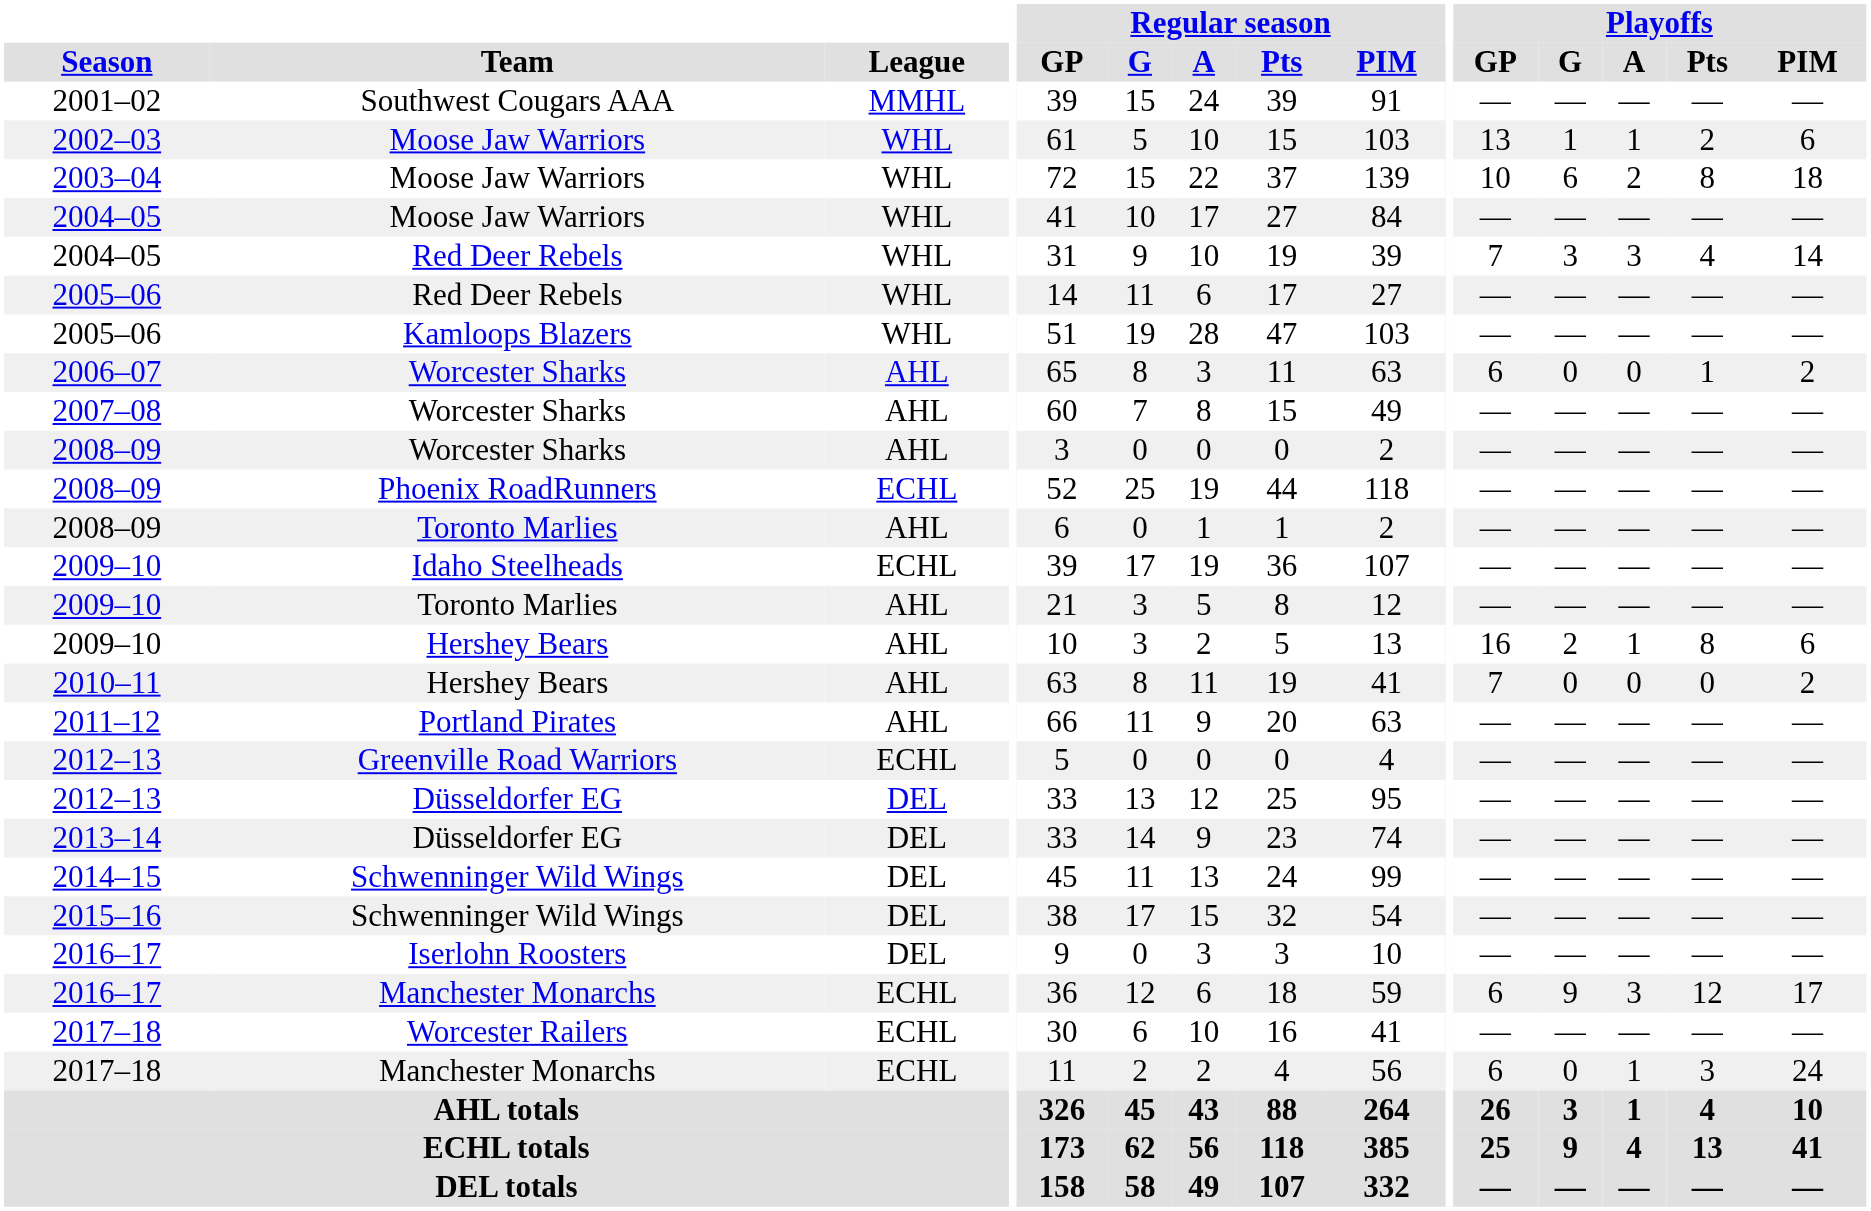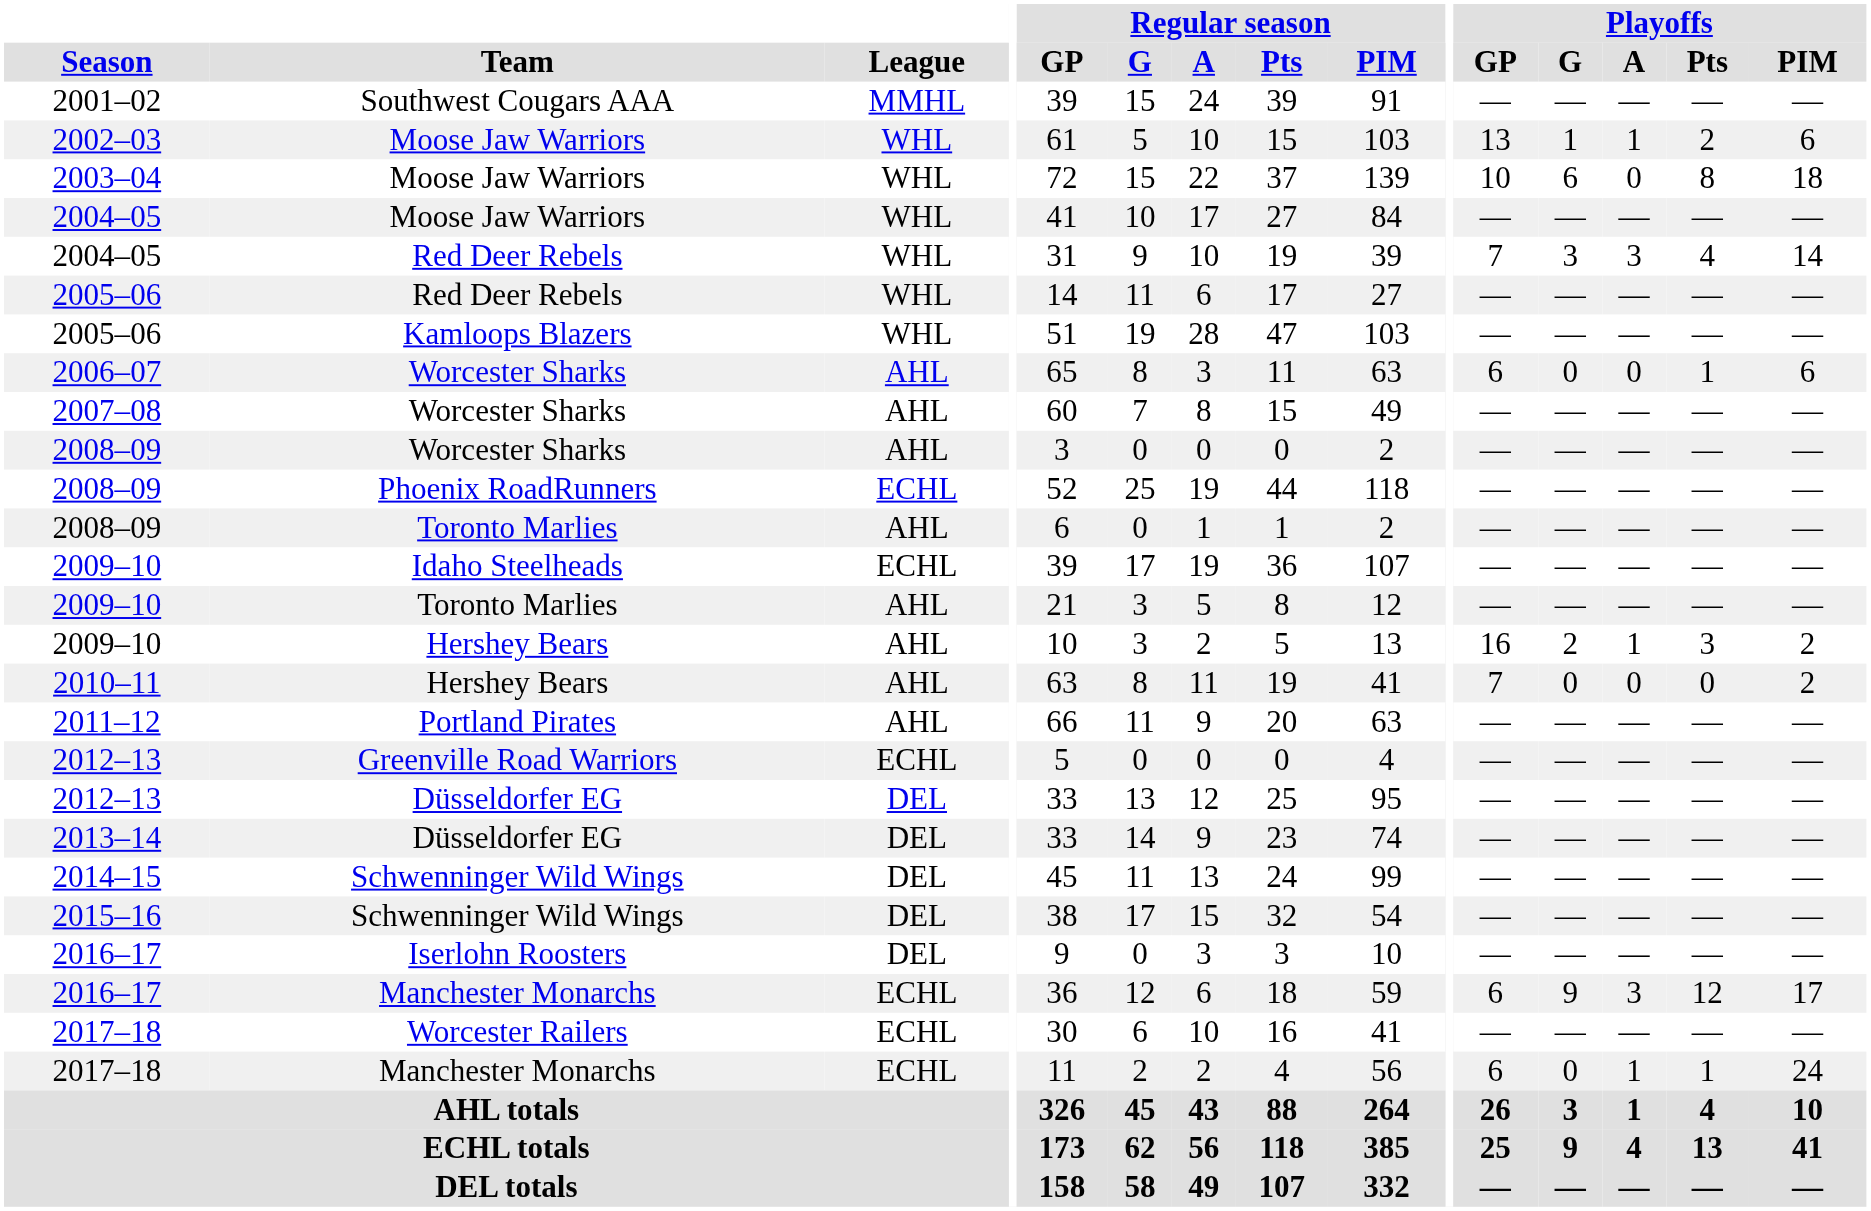 <table border="0" cellpadding="1" cellspacing="0" style="text-align:center; width:60em">
 <tr bgcolor="#e0e0e0">
 <th colspan="3" bgcolor="#ffffff"></th>
 <th rowspan="99" bgcolor="#ffffff"></th>
 <th colspan="5"><a href='#'>Regular season</a></th>
 <th rowspan="99" bgcolor="#ffffff"></th>
 <th colspan="5"><a href='#'>Playoffs</a></th>
 </tr>
 <tr bgcolor="#e0e0e0">
 <th><a href='#'>Season</a></th>
 <th>Team</th>
 <th>League</th>
 <th>GP</th>
 <th><a href='#'>G</a></th>
 <th><a href='#'>A</a></th>
 <th><a href='#'>Pts</a></th>
 <th><a href='#'>PIM</a></th>
 <th>GP</th>
 <th>G</th>
 <th>A</th>
 <th>Pts</th>
 <th>PIM</th>
 </tr>
 <tr>
 <td>2001–02</td>
 <td>Southwest Cougars AAA</td>
 <td><a href='#'>MMHL</a></td>
 <td>39</td>
 <td>15</td>
 <td>24</td>
 <td>39</td>
 <td>91</td>
 <td>—</td>
 <td>—</td>
 <td>—</td>
 <td>—</td>
 <td>—</td>
 </tr>
 <tr bgcolor="#f0f0f0">
 <td><a href='#'>2002–03</a></td>
 <td><a href='#'>Moose Jaw Warriors</a></td>
 <td><a href='#'>WHL</a></td>
 <td>61</td>
 <td>5</td>
 <td>10</td>
 <td>15</td>
 <td>103</td>
 <td>13</td>
 <td>1</td>
 <td>1</td>
 <td>2</td>
 <td>6</td>
 </tr>
 <tr>
 <td><a href='#'>2003–04</a></td>
 <td>Moose Jaw Warriors</td>
 <td>WHL</td>
 <td>72</td>
 <td>15</td>
 <td>22</td>
 <td>37</td>
 <td>139</td>
 <td>10</td>
 <td>6</td>
-<td>2</td>
+<td>0</td>
 <td>8</td>
 <td>18</td>
 </tr>
 <tr bgcolor="#f0f0f0">
 <td><a href='#'>2004–05</a></td>
 <td>Moose Jaw Warriors</td>
 <td>WHL</td>
 <td>41</td>
 <td>10</td>
 <td>17</td>
 <td>27</td>
 <td>84</td>
 <td>—</td>
 <td>—</td>
 <td>—</td>
 <td>—</td>
 <td>—</td>
 </tr>
 <tr>
 <td>2004–05</td>
 <td><a href='#'>Red Deer Rebels</a></td>
 <td>WHL</td>
 <td>31</td>
 <td>9</td>
 <td>10</td>
 <td>19</td>
 <td>39</td>
 <td>7</td>
 <td>3</td>
 <td>3</td>
 <td>4</td>
 <td>14</td>
 </tr>
 <tr bgcolor="#f0f0f0">
 <td><a href='#'>2005–06</a></td>
 <td>Red Deer Rebels</td>
 <td>WHL</td>
 <td>14</td>
 <td>11</td>
 <td>6</td>
 <td>17</td>
 <td>27</td>
 <td>—</td>
 <td>—</td>
 <td>—</td>
 <td>—</td>
 <td>—</td>
 </tr>
 <tr>
 <td>2005–06</td>
 <td><a href='#'>Kamloops Blazers</a></td>
 <td>WHL</td>
 <td>51</td>
 <td>19</td>
 <td>28</td>
 <td>47</td>
 <td>103</td>
 <td>—</td>
 <td>—</td>
 <td>—</td>
 <td>—</td>
 <td>—</td>
 </tr>
 <tr bgcolor="#f0f0f0">
 <td><a href='#'>2006–07</a></td>
 <td><a href='#'>Worcester Sharks</a></td>
 <td><a href='#'>AHL</a></td>
 <td>65</td>
 <td>8</td>
 <td>3</td>
 <td>11</td>
 <td>63</td>
 <td>6</td>
 <td>0</td>
 <td>0</td>
 <td>1</td>
-<td>2</td>
+<td>6</td>
 </tr>
 <tr>
 <td><a href='#'>2007–08</a></td>
 <td>Worcester Sharks</td>
 <td>AHL</td>
 <td>60</td>
 <td>7</td>
 <td>8</td>
 <td>15</td>
 <td>49</td>
 <td>—</td>
 <td>—</td>
 <td>—</td>
 <td>—</td>
 <td>—</td>
 </tr>
 <tr bgcolor="#f0f0f0">
 <td><a href='#'>2008–09</a></td>
 <td>Worcester Sharks</td>
 <td>AHL</td>
 <td>3</td>
 <td>0</td>
 <td>0</td>
 <td>0</td>
 <td>2</td>
 <td>—</td>
 <td>—</td>
 <td>—</td>
 <td>—</td>
 <td>—</td>
 </tr>
 <tr>
 <td><a href='#'>2008–09</a></td>
 <td><a href='#'>Phoenix RoadRunners</a></td>
 <td><a href='#'>ECHL</a></td>
 <td>52</td>
 <td>25</td>
 <td>19</td>
 <td>44</td>
 <td>118</td>
 <td>—</td>
 <td>—</td>
 <td>—</td>
 <td>—</td>
 <td>—</td>
 </tr>
 <tr bgcolor="#f0f0f0">
 <td>2008–09</td>
 <td><a href='#'>Toronto Marlies</a></td>
 <td>AHL</td>
 <td>6</td>
 <td>0</td>
 <td>1</td>
 <td>1</td>
 <td>2</td>
 <td>—</td>
 <td>—</td>
 <td>—</td>
 <td>—</td>
 <td>—</td>
 </tr>
 <tr>
 <td><a href='#'>2009–10</a></td>
 <td><a href='#'>Idaho Steelheads</a></td>
 <td>ECHL</td>
 <td>39</td>
 <td>17</td>
 <td>19</td>
 <td>36</td>
 <td>107</td>
 <td>—</td>
 <td>—</td>
 <td>—</td>
 <td>—</td>
 <td>—</td>
 </tr>
 <tr bgcolor="#f0f0f0">
 <td><a href='#'>2009–10</a></td>
 <td>Toronto Marlies</td>
 <td>AHL</td>
 <td>21</td>
 <td>3</td>
 <td>5</td>
 <td>8</td>
 <td>12</td>
 <td>—</td>
 <td>—</td>
 <td>—</td>
 <td>—</td>
 <td>—</td>
 </tr>
 <tr>
 <td>2009–10</td>
 <td><a href='#'>Hershey Bears</a></td>
 <td>AHL</td>
 <td>10</td>
 <td>3</td>
 <td>2</td>
 <td>5</td>
 <td>13</td>
 <td>16</td>
 <td>2</td>
 <td>1</td>
-<td>8</td>
-<td>6</td>
+<td>3</td>
+<td>2</td>
 </tr>
 <tr bgcolor="#f0f0f0">
 <td><a href='#'>2010–11</a></td>
 <td>Hershey Bears</td>
 <td>AHL</td>
 <td>63</td>
 <td>8</td>
 <td>11</td>
 <td>19</td>
 <td>41</td>
 <td>7</td>
 <td>0</td>
 <td>0</td>
 <td>0</td>
 <td>2</td>
 </tr>
 <tr>
 <td><a href='#'>2011–12</a></td>
 <td><a href='#'>Portland Pirates</a></td>
 <td>AHL</td>
 <td>66</td>
 <td>11</td>
 <td>9</td>
 <td>20</td>
 <td>63</td>
 <td>—</td>
 <td>—</td>
 <td>—</td>
 <td>—</td>
 <td>—</td>
 </tr>
 <tr bgcolor="#f0f0f0">
 <td><a href='#'>2012–13</a></td>
 <td><a href='#'>Greenville Road Warriors</a></td>
 <td>ECHL</td>
 <td>5</td>
 <td>0</td>
 <td>0</td>
 <td>0</td>
 <td>4</td>
 <td>—</td>
 <td>—</td>
 <td>—</td>
 <td>—</td>
 <td>—</td>
 </tr>
 <tr>
 <td><a href='#'>2012–13</a></td>
 <td><a href='#'>Düsseldorfer EG</a></td>
 <td><a href='#'>DEL</a></td>
 <td>33</td>
 <td>13</td>
 <td>12</td>
 <td>25</td>
 <td>95</td>
 <td>—</td>
 <td>—</td>
 <td>—</td>
 <td>—</td>
 <td>—</td>
 </tr>
 <tr bgcolor="#f0f0f0">
 <td><a href='#'>2013–14</a></td>
 <td>Düsseldorfer EG</td>
 <td>DEL</td>
 <td>33</td>
 <td>14</td>
 <td>9</td>
 <td>23</td>
 <td>74</td>
 <td>—</td>
 <td>—</td>
 <td>—</td>
 <td>—</td>
 <td>—</td>
 </tr>
 <tr>
 <td><a href='#'>2014–15</a></td>
 <td><a href='#'>Schwenninger Wild Wings</a></td>
 <td>DEL</td>
 <td>45</td>
 <td>11</td>
 <td>13</td>
 <td>24</td>
 <td>99</td>
 <td>—</td>
 <td>—</td>
 <td>—</td>
 <td>—</td>
 <td>—</td>
 </tr>
 <tr bgcolor="#f0f0f0">
 <td><a href='#'>2015–16</a></td>
 <td>Schwenninger Wild Wings</td>
 <td>DEL</td>
 <td>38</td>
 <td>17</td>
 <td>15</td>
 <td>32</td>
 <td>54</td>
 <td>—</td>
 <td>—</td>
 <td>—</td>
 <td>—</td>
 <td>—</td>
 </tr>
 <tr>
 <td><a href='#'>2016–17</a></td>
 <td><a href='#'>Iserlohn Roosters</a></td>
 <td>DEL</td>
 <td>9</td>
 <td>0</td>
 <td>3</td>
 <td>3</td>
 <td>10</td>
 <td>—</td>
 <td>—</td>
 <td>—</td>
 <td>—</td>
 <td>—</td>
 </tr>
 <tr bgcolor="#f0f0f0">
 <td><a href='#'>2016–17</a></td>
 <td><a href='#'>Manchester Monarchs</a></td>
 <td>ECHL</td>
 <td>36</td>
 <td>12</td>
 <td>6</td>
 <td>18</td>
 <td>59</td>
 <td>6</td>
 <td>9</td>
 <td>3</td>
 <td>12</td>
 <td>17</td>
 </tr>
 <tr>
 <td><a href='#'>2017–18</a></td>
 <td><a href='#'>Worcester Railers</a></td>
 <td>ECHL</td>
 <td>30</td>
 <td>6</td>
 <td>10</td>
 <td>16</td>
 <td>41</td>
 <td>—</td>
 <td>—</td>
 <td>—</td>
 <td>—</td>
 <td>—</td>
 </tr>
 <tr bgcolor="#f0f0f0">
 <td>2017–18</td>
 <td>Manchester Monarchs</td>
 <td>ECHL</td>
 <td>11</td>
 <td>2</td>
 <td>2</td>
 <td>4</td>
 <td>56</td>
 <td>6</td>
 <td>0</td>
 <td>1</td>
-<td>3</td>
+<td>1</td>
 <td>24</td>
 </tr>
 <tr bgcolor="#e0e0e0">
 <th colspan="3">AHL totals</th>
 <th>326</th>
 <th>45</th>
 <th>43</th>
 <th>88</th>
 <th>264</th>
 <th>26</th>
 <th>3</th>
 <th>1</th>
 <th>4</th>
 <th>10</th>
 </tr>
 <tr bgcolor="#e0e0e0">
 <th colspan="3">ECHL totals</th>
 <th>173</th>
 <th>62</th>
 <th>56</th>
 <th>118</th>
 <th>385</th>
 <th>25</th>
 <th>9</th>
 <th>4</th>
 <th>13</th>
 <th>41</th>
 </tr>
 <tr bgcolor="#e0e0e0">
 <th colspan="3">DEL totals</th>
 <th>158</th>
 <th>58</th>
 <th>49</th>
 <th>107</th>
 <th>332</th>
 <th>—</th>
 <th>—</th>
 <th>—</th>
 <th>—</th>
 <th>—</th>
 </tr>
 </table>
